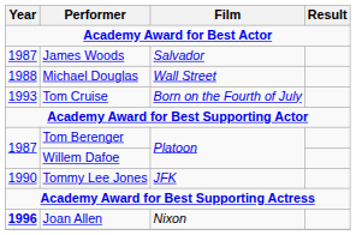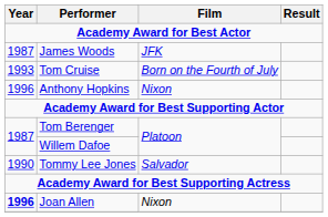 <table class="wikitable">
 <tr>
 <th>Year</th>
 <th>Performer</th>
 <th>Film</th>
 <th>Result</th>
 </tr>
 <tr>
 <td colspan="4" style="text-align:center;"><strong><a href='#'>Academy Award for Best Actor</a></strong></td>
 </tr>
 <tr>
 <td><a href='#'>1987</a></td>
 <td><a href='#'>James Woods</a></td>
-<td><em><a href='#'>Salvador</a></em></td>
-<td></td>
-</tr>
-<tr>
-<td><a href='#'>1988</a></td>
-<td><a href='#'>Michael Douglas</a></td>
-<td><em><a href='#'>Wall Street</a></em></td>
+<td><em><a href='#'>JFK</a></em></td>
 <td></td>
 </tr>
 <tr>
 <td><a href='#'>1993</a></td>
 <td><a href='#'>Tom Cruise</a></td>
 <td><em><a href='#'>Born on the Fourth of July</a></em></td>
+<td></td>
+</tr>
+<tr>
+<td><a href='#'>1996</a></td>
+<td><a href='#'>Anthony Hopkins</a></td>
+<td><em><a href='#'>Nixon</a></em></td>
 <td></td>
 </tr>
 <tr>
 <td colspan="4" style="text-align:center;"><strong><a href='#'>Academy Award for Best Supporting Actor</a></strong></td>
 </tr>
 <tr>
 <td rowspan="2"><a href='#'>1987</a></td>
 <td><a href='#'>Tom Berenger</a></td>
 <td rowspan="2"><em><a href='#'>Platoon</a></em></td>
 <td></td>
 </tr>
 <tr>
 <td><a href='#'>Willem Dafoe</a></td>
 <td></td>
 </tr>
 <tr>
 <td><a href='#'>1990</a></td>
 <td><a href='#'>Tommy Lee Jones</a></td>
-<td><em><a href='#'>JFK</a></em></td>
+<td><em><a href='#'>Salvador</a></em></td>
 <td></td>
 </tr>
 <tr>
 <td colspan="4" style="text-align:center;"><strong><a href='#'>Academy Award for Best Supporting Actress</a></strong></td>
 </tr>
 <tr>
 <td><strong><a href='#'>1996</a></strong></td>
 <td><a href='#'>Joan Allen</a></td>
 <td><em>Nixon</em></td>
 <td></td>
 </tr>
 <tr>
 </tr>
 </table>
